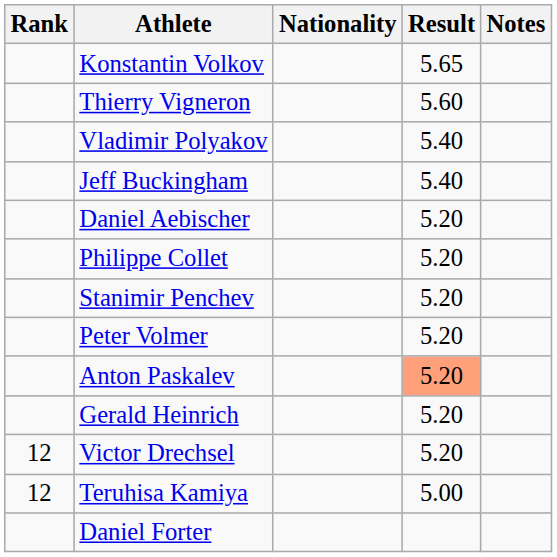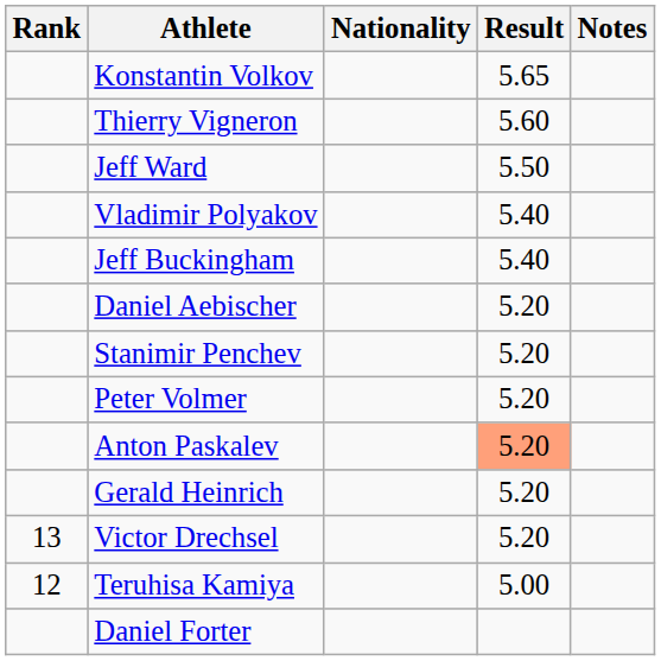 <table class="wikitable sortable" style="text-align:center">
 <tr>
 <th>Rank</th>
 <th>Athlete</th>
 <th>Nationality</th>
 <th>Result</th>
 <th>Notes</th>
 </tr>
 <tr>
 <td></td>
 <td align=left><a href='#'>Konstantin Volkov</a></td>
 <td align=left></td>
 <td>5.65</td>
 <td></td>
 </tr>
 <tr>
 <td></td>
 <td align=left><a href='#'>Thierry Vigneron</a></td>
 <td align=left></td>
 <td>5.60</td>
 <td></td>
 </tr>
 <tr>
 <td></td>
+<td align=left><a href='#'>Jeff Ward</a></td>
+<td align=left></td>
+<td>5.50</td>
+<td></td>
+</tr>
+<tr>
+<td></td>
 <td align=left><a href='#'>Vladimir Polyakov</a></td>
 <td align=left></td>
 <td>5.40</td>
 <td></td>
 </tr>
 <tr>
 <td></td>
 <td align=left><a href='#'>Jeff Buckingham</a></td>
 <td align=left></td>
 <td>5.40</td>
 <td></td>
 </tr>
 <tr>
 <td></td>
 <td align=left><a href='#'>Daniel Aebischer</a></td>
-<td align=left></td>
-<td>5.20</td>
-<td></td>
-</tr>
-<tr>
-<td></td>
-<td align=left><a href='#'>Philippe Collet</a></td>
 <td align=left></td>
 <td>5.20</td>
 <td></td>
 </tr>
 <tr>
 <td></td>
 <td align=left><a href='#'>Stanimir Penchev</a></td>
 <td align=left></td>
 <td>5.20</td>
 <td></td>
 </tr>
 <tr>
 <td></td>
 <td align=left><a href='#'>Peter Volmer</a></td>
 <td align=left></td>
 <td>5.20</td>
 <td></td>
 </tr>
 <tr>
 <td></td>
 <td align=left><a href='#'>Anton Paskalev</a></td>
 <td align=left></td>
 <td style="background: lightsalmon;">5.20</td>
 <td></td>
 </tr>
 <tr>
 <td></td>
 <td align=left><a href='#'>Gerald Heinrich</a></td>
 <td align=left></td>
 <td>5.20</td>
 <td></td>
 </tr>
 <tr>
-<td>12</td>
+<td>13</td>
 <td align=left><a href='#'>Victor Drechsel</a></td>
 <td align=left></td>
 <td>5.20</td>
 <td></td>
 </tr>
 <tr>
 <td>12</td>
 <td align=left><a href='#'>Teruhisa Kamiya</a></td>
 <td align=left></td>
 <td>5.00</td>
 <td></td>
 </tr>
 <tr>
 <td></td>
 <td align=left><a href='#'>Daniel Forter</a></td>
 <td align=left></td>
 <td></td>
 <td></td>
 </tr>
 </table>
